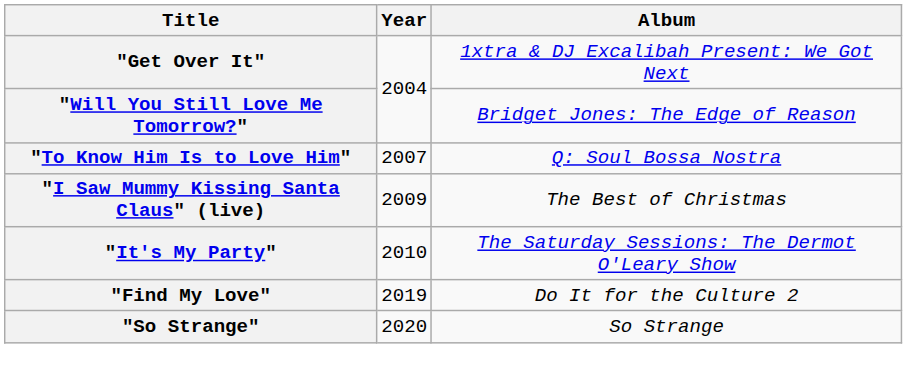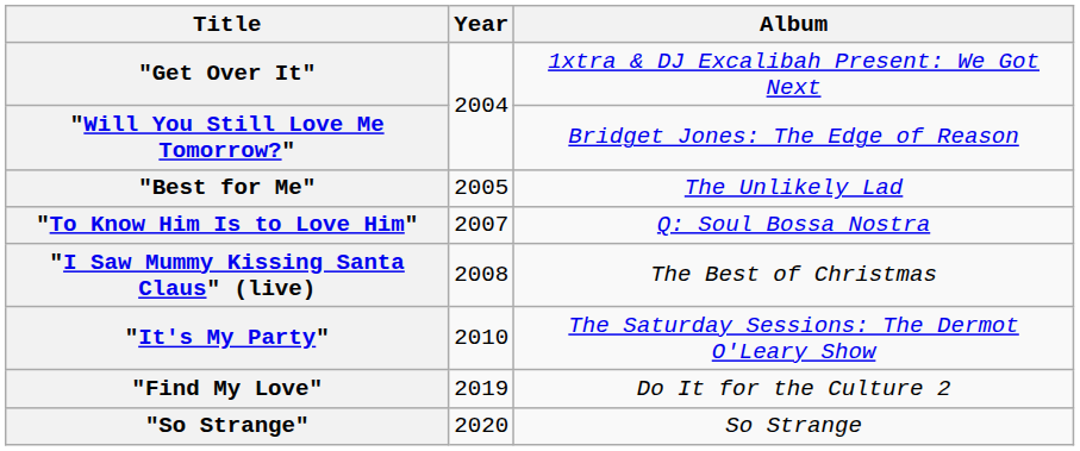 <table class="wikitable plainrowheaders" style="text-align:center;">
 <tr>
 <th scope="col" style="width:21em;">Title</th>
 <th scope="col">Year</th>
 <th scope="col" style="width:27em;">Album</th>
 </tr>
 <tr>
 <th scope="row">"Get Over It"<br></th>
 <td rowspan="2">2004</td>
 <td><em><a href='#'>1xtra & DJ Excalibah Present: We Got Next</a></em></td>
 </tr>
 <tr>
 <th scope="row">"<a href='#'>Will You Still Love Me Tomorrow?</a>"</th>
 <td><em><a href='#'>Bridget Jones: The Edge of Reason</a></em></td>
 </tr>
 <tr>
+<th scope="row">"Best for Me"<br></th>
+<td>2005</td>
+<td><em><a href='#'>The Unlikely Lad</a></em></td>
+</tr>
+<tr>
 <th scope="row">"<a href='#'>To Know Him Is to Love Him</a>"</th>
 <td>2007</td>
 <td><em><a href='#'>Q: Soul Bossa Nostra</a></em></td>
 </tr>
 <tr>
 <th scope="row">"<a href='#'>I Saw Mummy Kissing Santa Claus</a>" (live)</th>
-<td>2009</td>
+<td>2008</td>
 <td><em>The Best of Christmas</em></td>
 </tr>
 <tr>
 <th scope="row">"<a href='#'>It's My Party</a>"<br></th>
 <td>2010</td>
 <td><em><a href='#'>The Saturday Sessions: The Dermot O'Leary Show</a></em></td>
 </tr>
 <tr>
 <th scope="row">"Find My Love"<br></th>
 <td>2019</td>
 <td><em>Do It for the Culture 2</em></td>
 </tr>
 <tr>
 <th scope="row">"So Strange"<br></th>
 <td>2020</td>
 <td><em>So Strange</em></td>
 </tr>
 </table>
